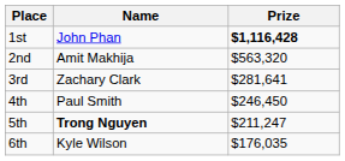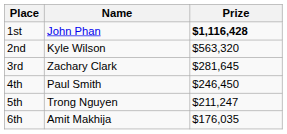 <table class="wikitable">
 <tr>
 <th width="50">Place</th>
 <th width="200">Name</th>
 <th width="125">Prize</th>
 </tr>
 <tr>
 <td>1st</td>
 <td><a href='#'>John Phan</a></td>
 <td><strong>$1,116,428</strong></td>
 </tr>
 <tr>
 <td>2nd</td>
-<td>Amit Makhija</td>
+<td>Kyle Wilson</td>
 <td>$563,320</td>
 </tr>
 <tr>
 <td>3rd</td>
 <td>Zachary Clark</td>
-<td>$281,641</td>
+<td>$281,645</td>
 </tr>
 <tr>
 <td>4th</td>
 <td>Paul Smith</td>
 <td>$246,450</td>
 </tr>
 <tr>
 <td>5th</td>
-<td><strong>Trong Nguyen</strong></td>
+<td>Trong Nguyen</td>
 <td>$211,247</td>
 </tr>
 <tr>
 <td>6th</td>
-<td>Kyle Wilson</td>
+<td>Amit Makhija</td>
 <td>$176,035</td>
 </tr>
 </table>
